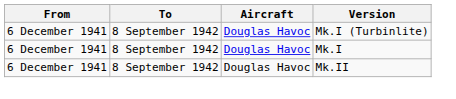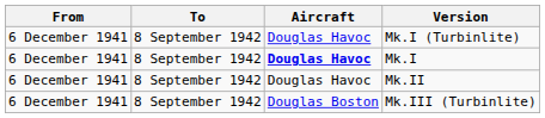 <table class="wikitable">
 <tr>
 <th>From</th>
 <th>To</th>
 <th>Aircraft</th>
 <th>Version</th>
 </tr>
 <tr>
 <td>6 December 1941</td>
 <td>8 September 1942</td>
 <td><a href='#'>Douglas Havoc</a></td>
 <td>Mk.I (Turbinlite)</td>
 </tr>
 <tr>
 <td>6 December 1941</td>
 <td>8 September 1942</td>
-<td><a href='#'>Douglas Havoc</a></td>
+<td><strong><a href='#'>Douglas Havoc</a></strong></td>
 <td>Mk.I</td>
 </tr>
 <tr>
 <td>6 December 1941</td>
 <td>8 September 1942</td>
 <td>Douglas Havoc</td>
 <td>Mk.II</td>
 </tr>
+<tr>
+<td>6 December 1941</td>
+<td>8 September 1942</td>
+<td><a href='#'>Douglas Boston</a></td>
+<td>Mk.III (Turbinlite)</td>
+</tr>
 </table>
